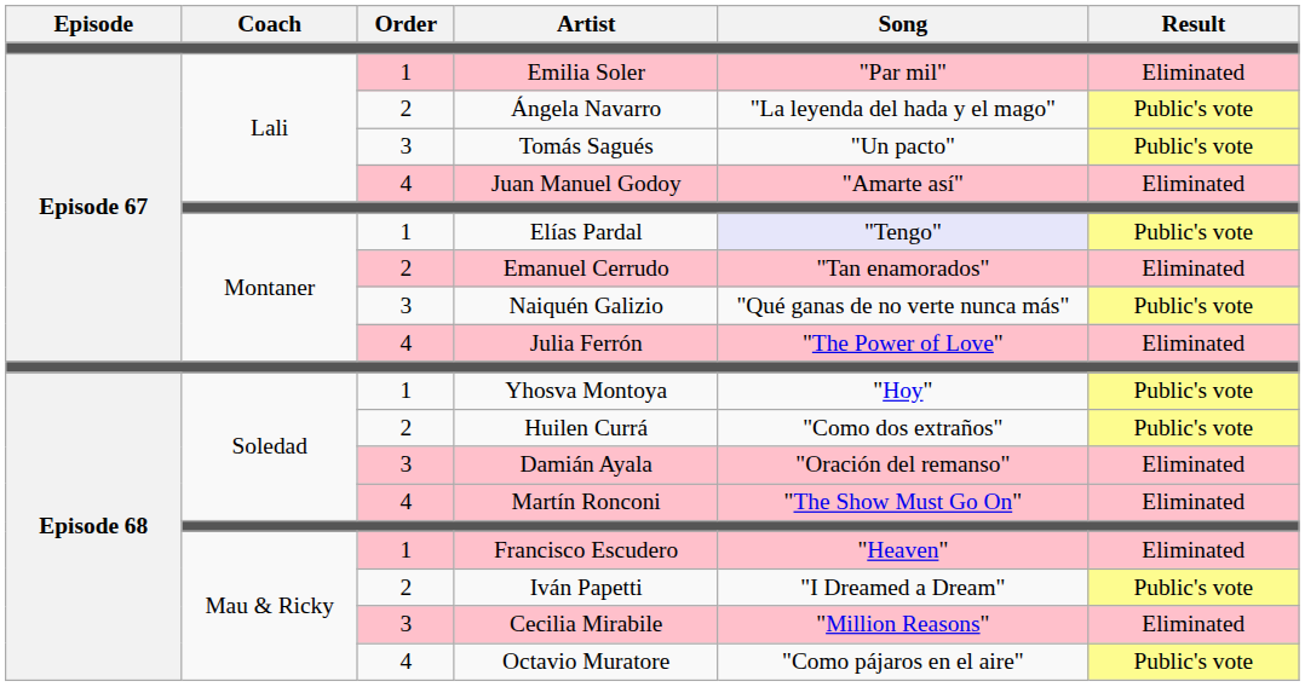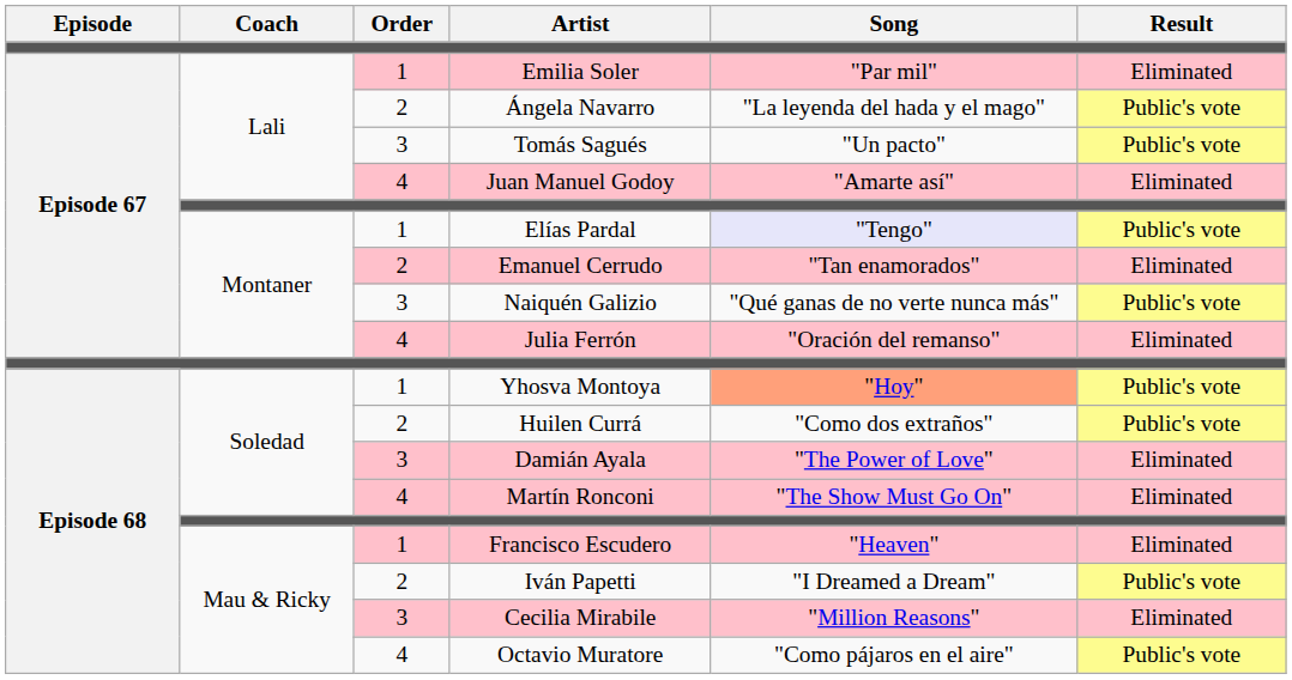 <table class="wikitable" style="text-align:center; width:100%">
 <tr>
 <th style="width:10%">Episode</th>
 <th style="width:10%">Coach</th>
 <th style="width:05%">Order</th>
 <th style="width:15%">Artist</th>
 <th style="width:21%">Song</th>
 <th style="width:12%">Result</th>
 </tr>
 <tr>
 <td colspan="6" style="background:#555"></td>
 </tr>
 <tr>
 <th rowspan="9" scope="row">Episode 67<br></th>
 <td rowspan="4">Lali</td>
 <td style="background:pink">1</td>
 <td style="background:pink">Emilia Soler</td>
 <td style="background:pink">"Par mil"</td>
 <td style="background:pink">Eliminated</td>
 </tr>
 <tr>
 <td>2</td>
 <td>Ángela Navarro</td>
 <td>"La leyenda del hada y el mago"</td>
 <td style="background:#fdfc8f">Public's vote</td>
 </tr>
 <tr>
 <td>3</td>
 <td>Tomás Sagués</td>
 <td>"Un pacto"</td>
 <td style="background:#fdfc8f">Public's vote</td>
 </tr>
 <tr style="background:pink">
 <td>4</td>
 <td>Juan Manuel Godoy</td>
 <td>"Amarte así"</td>
 <td>Eliminated</td>
 </tr>
 <tr>
 <td colspan="6" style="background:#555"></td>
 </tr>
 <tr>
 <td rowspan="4">Montaner</td>
 <td>1</td>
 <td>Elías Pardal</td>
 <td style="background: lavender;">"Tengo"</td>
 <td style="background:#fdfc8f">Public's vote</td>
 </tr>
 <tr style="background:pink">
 <td>2</td>
 <td>Emanuel Cerrudo</td>
 <td>"Tan enamorados"</td>
 <td>Eliminated</td>
 </tr>
 <tr>
 <td>3</td>
 <td>Naiquén Galizio</td>
 <td>"Qué ganas de no verte nunca más"</td>
 <td style="background:#fdfc8f">Public's vote</td>
 </tr>
 <tr style="background:pink">
 <td>4</td>
 <td>Julia Ferrón</td>
-<td>"<a href='#'>The Power of Love</a>"</td>
+<td>"Oración del remanso"</td>
 <td>Eliminated</td>
 </tr>
 <tr>
 <td colspan="6" style="background:#555"></td>
 </tr>
 <tr>
 <th rowspan="10" scope="row">Episode 68<br></th>
 <td rowspan="4">Soledad</td>
 <td>1</td>
 <td>Yhosva Montoya</td>
-<td>"<a href='#'>Hoy</a>"</td>
+<td style="background: lightsalmon;">"<a href='#'>Hoy</a>"</td>
 <td style="background:#fdfc8f">Public's vote</td>
 </tr>
 <tr>
 <td>2</td>
 <td>Huilen Currá</td>
 <td>"Como dos extraños"</td>
 <td style="background:#fdfc8f">Public's vote</td>
 </tr>
 <tr style="background:pink">
 <td>3</td>
 <td>Damián Ayala</td>
-<td>"Oración del remanso"</td>
+<td>"<a href='#'>The Power of Love</a>"</td>
 <td>Eliminated</td>
 </tr>
 <tr style="background:pink">
 <td>4</td>
 <td>Martín Ronconi</td>
 <td>"<a href='#'>The Show Must Go On</a>"</td>
 <td>Eliminated</td>
 </tr>
 <tr>
 <td colspan="6" style="background:#555"></td>
 </tr>
 <tr>
 <td rowspan="4">Mau & Ricky</td>
 <td style="background:pink">1</td>
 <td style="background:pink">Francisco Escudero</td>
 <td style="background:pink">"<a href='#'>Heaven</a>"</td>
 <td style="background:pink">Eliminated</td>
 </tr>
 <tr>
 <td>2</td>
 <td>Iván Papetti</td>
 <td>"I Dreamed a Dream"</td>
 <td style="background:#fdfc8f">Public's vote</td>
 </tr>
 <tr style="background:pink">
 <td>3</td>
 <td>Cecilia Mirabile</td>
 <td>"<a href='#'>Million Reasons</a>"</td>
 <td>Eliminated</td>
 </tr>
 <tr>
 <td>4</td>
 <td>Octavio Muratore</td>
 <td>"Como pájaros en el aire"</td>
 <td style="background:#fdfc8f">Public's vote</td>
 </tr>
 </table>
